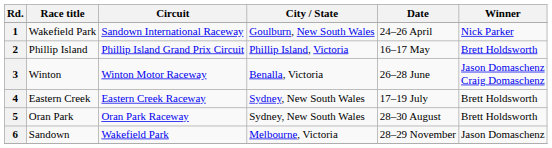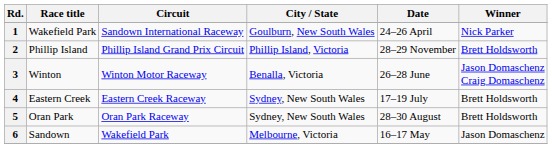 <table class="wikitable" style="font-size: 90%">
 <tr>
 <th>Rd.</th>
 <th>Race title</th>
 <th>Circuit</th>
 <th>City / State</th>
 <th>Date</th>
 <th>Winner</th>
 </tr>
 <tr>
 </tr>
 <tr>
 <th>1</th>
 <td> Wakefield Park</td>
 <td><a href='#'>Sandown International Raceway</a></td>
 <td><a href='#'>Goulburn</a>, <a href='#'>New South Wales</a></td>
 <td>24–26 April</td>
 <td><a href='#'>Nick Parker</a></td>
 </tr>
 <tr>
 <th>2</th>
 <td> Phillip Island</td>
 <td><a href='#'>Phillip Island Grand Prix Circuit</a></td>
 <td><a href='#'>Phillip Island</a>, <a href='#'>Victoria</a></td>
-<td>16–17 May</td>
+<td>28–29 November</td>
 <td><a href='#'>Brett Holdsworth</a></td>
 </tr>
 <tr>
 <th>3</th>
 <td> Winton</td>
 <td><a href='#'>Winton Motor Raceway</a></td>
 <td><a href='#'>Benalla</a>, Victoria</td>
 <td>26–28 June</td>
 <td><a href='#'>Jason Domaschenz</a><br><a href='#'>Craig Domaschenz</a></td>
 </tr>
 <tr>
 <th>4</th>
 <td> Eastern Creek</td>
 <td><a href='#'>Eastern Creek Raceway</a></td>
 <td><a href='#'>Sydney</a>, New South Wales</td>
 <td>17–19 July</td>
 <td>Brett Holdsworth</td>
 </tr>
 <tr>
 <th>5</th>
 <td> Oran Park</td>
 <td><a href='#'>Oran Park Raceway</a></td>
 <td>Sydney, New South Wales</td>
 <td>28–30 August</td>
 <td>Brett Holdsworth</td>
 </tr>
 <tr>
 <th>6</th>
 <td> Sandown</td>
 <td><a href='#'>Wakefield Park</a></td>
 <td><a href='#'>Melbourne</a>, Victoria</td>
-<td>28–29 November</td>
+<td>16–17 May</td>
 <td>Jason Domaschenz</td>
 </tr>
 <tr>
 </tr>
 </table>
